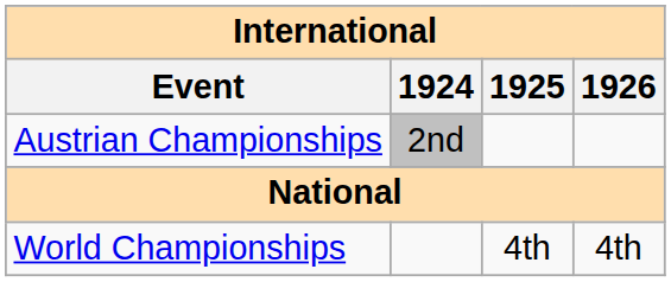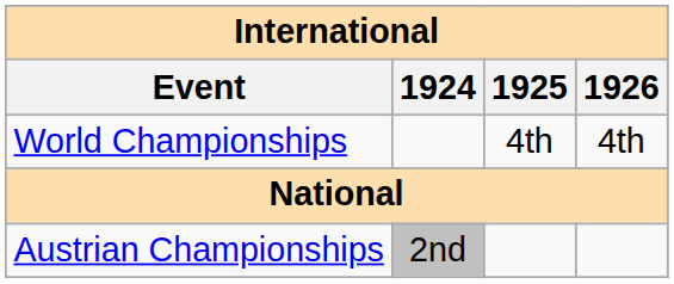 <table class="wikitable" style="text-align:center">
 <tr>
 <th style="background-color: #ffdead; " colspan=4 align=center>International</th>
 </tr>
 <tr>
 <th>Event</th>
 <th>1924</th>
 <th>1925</th>
 <th>1926</th>
 </tr>
 <tr>
+<td align=left><a href='#'>World Championships</a></td>
+<td></td>
+<td>4th</td>
+<td>4th</td>
+</tr>
+<tr>
+<th style="background-color: #ffdead; " colspan=4 align=center>National</th>
+</tr>
+<tr>
 <td align=left><a href='#'>Austrian Championships</a></td>
 <td bgcolor=silver>2nd</td>
 <td></td>
 <td></td>
 </tr>
-<tr>
-<th style="background-color: #ffdead; " colspan=4 align=center>National</th>
-</tr>
-<tr>
-<td align=left><a href='#'>World Championships</a></td>
-<td></td>
-<td>4th</td>
-<td>4th</td>
-</tr>
 </table>
